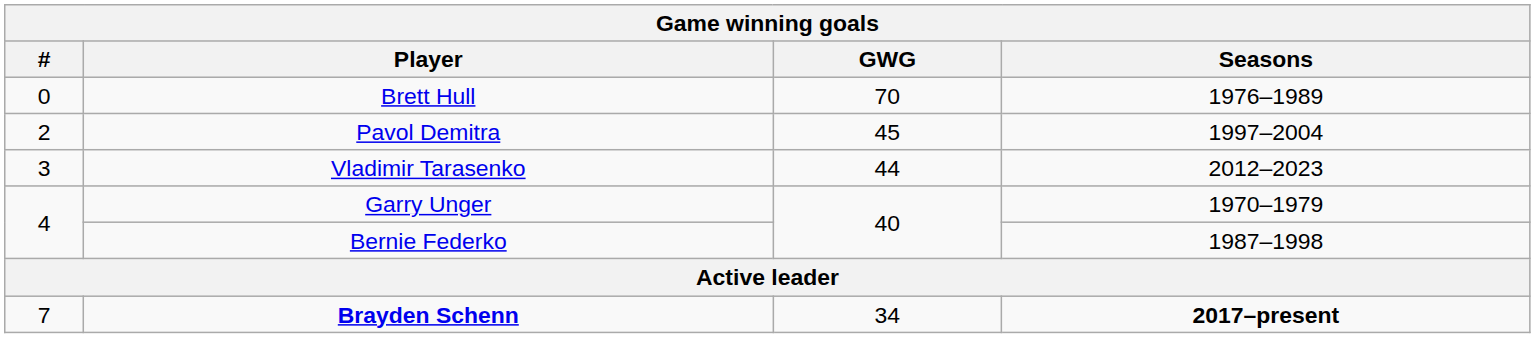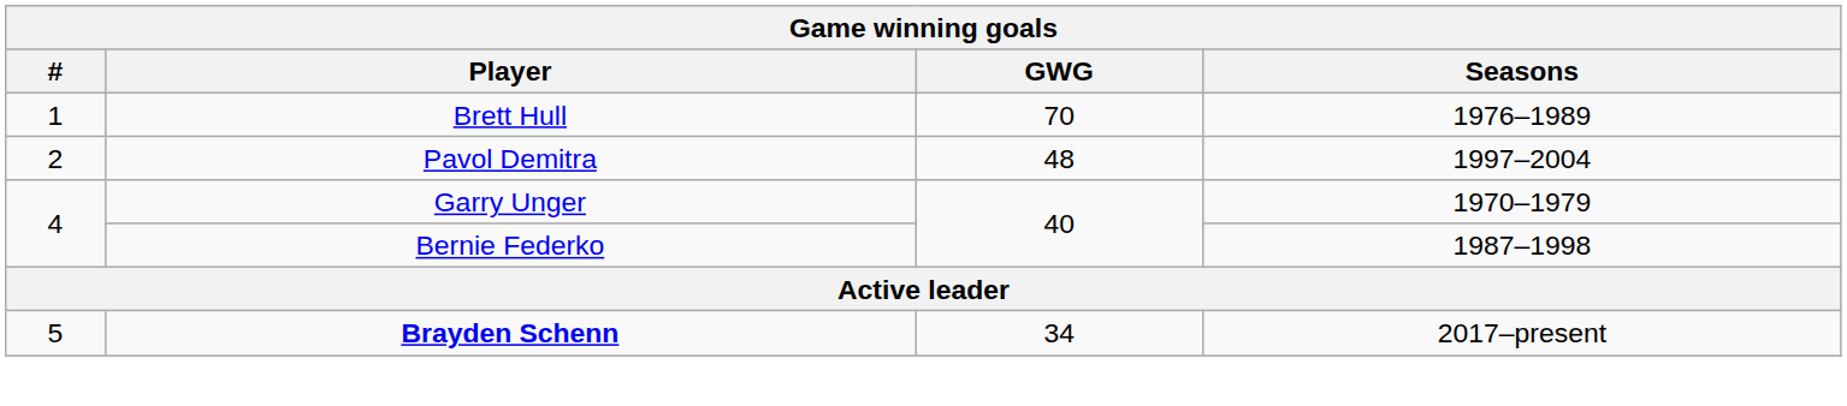 <table class="wikitable" style="text-align: center; font-size: 95%" width="80%">
 <tr>
 <th colspan="4">Game winning goals</th>
 </tr>
 <tr>
 <th>#</th>
 <th>Player</th>
 <th>GWG</th>
 <th>Seasons</th>
 </tr>
 <tr>
-<td>0</td>
+<td>1</td>
 <td><a href='#'>Brett Hull</a></td>
 <td>70</td>
 <td>1976–1989</td>
 </tr>
 <tr>
 <td>2</td>
 <td><a href='#'>Pavol Demitra</a></td>
-<td>45</td>
+<td>48</td>
 <td>1997–2004</td>
-</tr>
-<tr>
-<td>3</td>
-<td><a href='#'>Vladimir Tarasenko</a></td>
-<td>44</td>
-<td>2012–2023</td>
 </tr>
 <tr>
 <td rowspan="2">4</td>
 <td><a href='#'>Garry Unger</a></td>
 <td rowspan="2">40</td>
 <td>1970–1979</td>
 </tr>
 <tr>
 <td><a href='#'>Bernie Federko</a></td>
 <td>1987–1998</td>
 </tr>
 <tr>
 <th colspan="4">Active leader</th>
 </tr>
 <tr>
-<td>7</td>
+<td>5</td>
 <td><strong><a href='#'>Brayden Schenn</a></strong></td>
 <td>34</td>
-<td><strong>2017–present</strong></td>
+<td>2017–present</td>
 </tr>
 </table>
